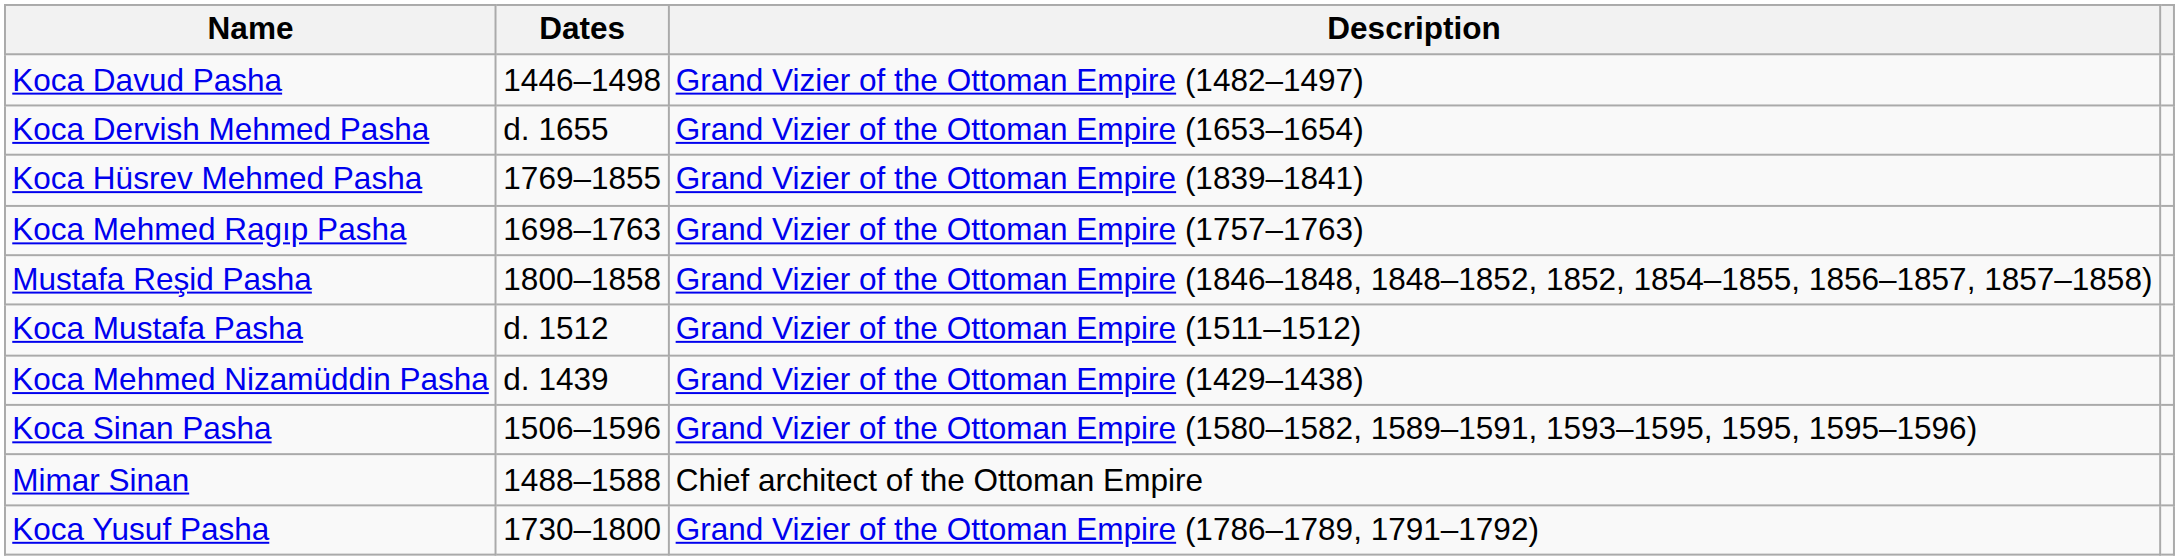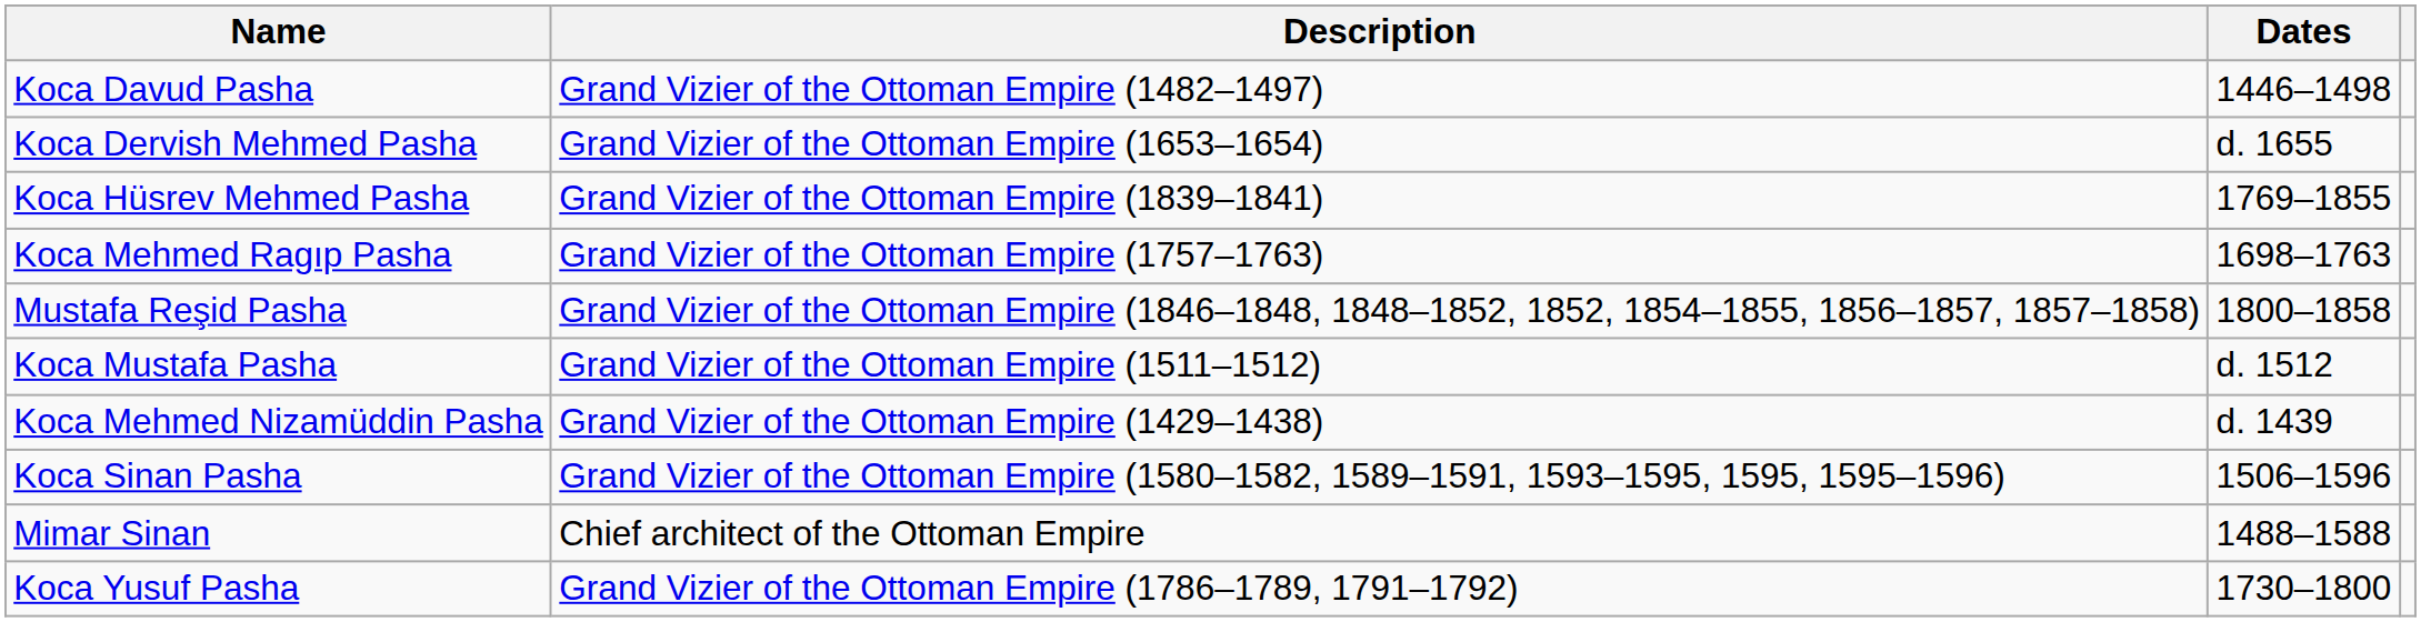 <table class="wikitable sortable">
 <tr>
 <th>Name</th>
+<th>Description</th>
 <th>Dates</th>
-<th>Description</th>
 <th></th>
 </tr>
 <tr>
 <td><a href='#'>Koca Davud Pasha</a></td>
+<td><a href='#'>Grand Vizier of the Ottoman Empire</a> (1482–1497)</td>
 <td>1446–1498</td>
-<td><a href='#'>Grand Vizier of the Ottoman Empire</a> (1482–1497)</td>
 <td></td>
 </tr>
 <tr>
 <td><a href='#'>Koca Dervish Mehmed Pasha</a></td>
+<td><a href='#'>Grand Vizier of the Ottoman Empire</a> (1653–1654)</td>
 <td>d. 1655</td>
-<td><a href='#'>Grand Vizier of the Ottoman Empire</a> (1653–1654)</td>
 <td></td>
 </tr>
 <tr>
 <td><a href='#'>Koca Hüsrev Mehmed Pasha</a></td>
+<td><a href='#'>Grand Vizier of the Ottoman Empire</a> (1839–1841)</td>
 <td>1769–1855</td>
-<td><a href='#'>Grand Vizier of the Ottoman Empire</a> (1839–1841)</td>
 <td></td>
 </tr>
 <tr>
 <td><a href='#'>Koca Mehmed Ragıp Pasha</a></td>
+<td><a href='#'>Grand Vizier of the Ottoman Empire</a> (1757–1763)</td>
 <td>1698–1763</td>
-<td><a href='#'>Grand Vizier of the Ottoman Empire</a> (1757–1763)</td>
 <td></td>
 </tr>
 <tr>
 <td><a href='#'>Mustafa Reşid Pasha</a></td>
+<td><a href='#'>Grand Vizier of the Ottoman Empire</a> (1846–1848, 1848–1852, 1852, 1854–1855, 1856–1857, 1857–1858)</td>
 <td>1800–1858</td>
-<td><a href='#'>Grand Vizier of the Ottoman Empire</a> (1846–1848, 1848–1852, 1852, 1854–1855, 1856–1857, 1857–1858)</td>
 <td></td>
 </tr>
 <tr>
 <td><a href='#'>Koca Mustafa Pasha</a></td>
+<td><a href='#'>Grand Vizier of the Ottoman Empire</a> (1511–1512)</td>
 <td>d. 1512</td>
-<td><a href='#'>Grand Vizier of the Ottoman Empire</a> (1511–1512)</td>
 <td></td>
 </tr>
 <tr>
 <td><a href='#'>Koca Mehmed Nizamüddin Pasha</a></td>
+<td><a href='#'>Grand Vizier of the Ottoman Empire</a> (1429–1438)</td>
 <td>d. 1439</td>
-<td><a href='#'>Grand Vizier of the Ottoman Empire</a> (1429–1438)</td>
 <td></td>
 </tr>
 <tr>
 <td><a href='#'>Koca Sinan Pasha</a></td>
+<td><a href='#'>Grand Vizier of the Ottoman Empire</a> (1580–1582, 1589–1591, 1593–1595, 1595, 1595–1596)</td>
 <td>1506–1596</td>
-<td><a href='#'>Grand Vizier of the Ottoman Empire</a> (1580–1582, 1589–1591, 1593–1595, 1595, 1595–1596)</td>
 <td></td>
 </tr>
 <tr>
 <td><a href='#'>Mimar Sinan</a></td>
+<td>Chief architect of the Ottoman Empire</td>
 <td>1488–1588</td>
-<td>Chief architect of the Ottoman Empire</td>
 <td></td>
 </tr>
 <tr>
 <td><a href='#'>Koca Yusuf Pasha</a></td>
+<td><a href='#'>Grand Vizier of the Ottoman Empire</a> (1786–1789, 1791–1792)</td>
 <td>1730–1800</td>
-<td><a href='#'>Grand Vizier of the Ottoman Empire</a> (1786–1789, 1791–1792)</td>
 <td></td>
 </tr>
 </table>
